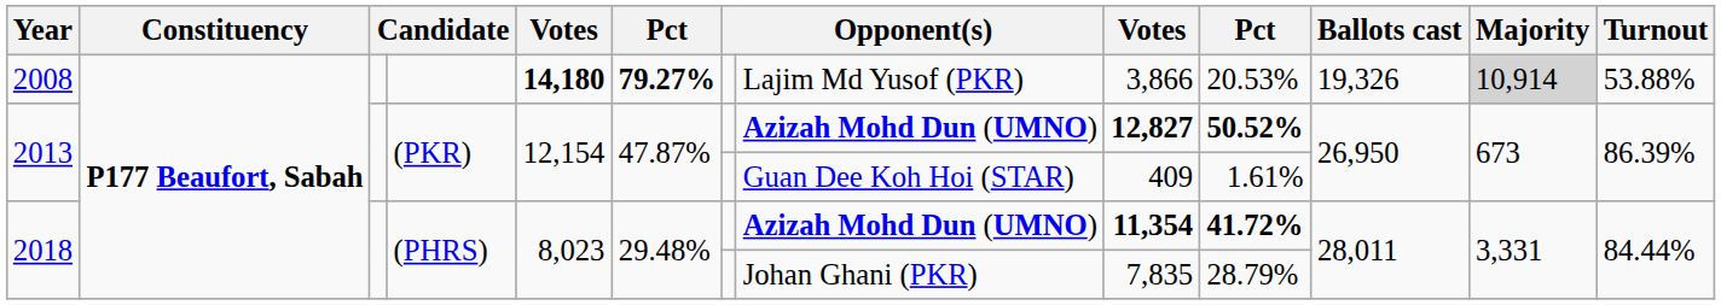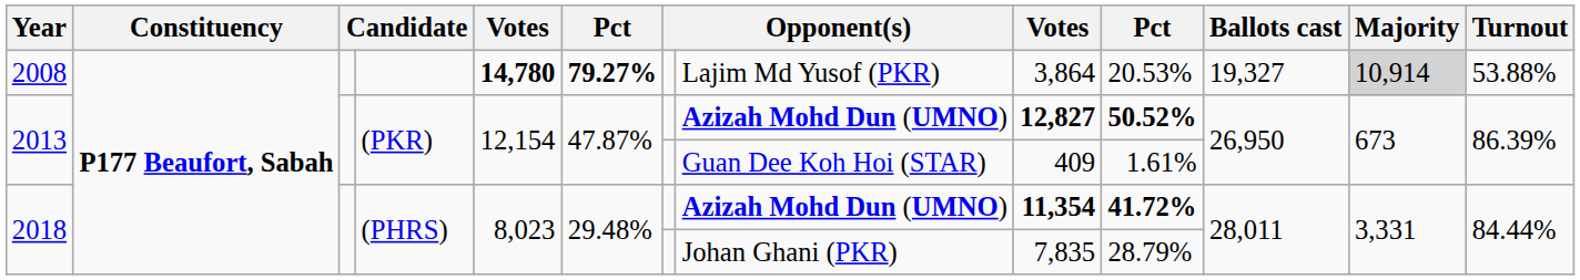 <table class="wikitable" style="margin:0.5em ; font-size:95%">
 <tr>
 <th>Year</th>
 <th>Constituency</th>
 <th colspan=2>Candidate</th>
 <th>Votes</th>
 <th>Pct</th>
 <th colspan=2>Opponent(s)</th>
 <th>Votes</th>
 <th>Pct</th>
 <th>Ballots cast</th>
 <th>Majority</th>
 <th>Turnout</th>
 </tr>
 <tr>
 <td><a href='#'>2008</a></td>
 <td rowspan=5><strong>P177 <a href='#'>Beaufort</a>, Sabah</strong></td>
 <td></td>
 <td></td>
-<td align="right"><strong>14,180</strong></td>
+<td align="right"><strong>14,780</strong></td>
 <td><strong>79.27%</strong></td>
 <td></td>
 <td>Lajim Md Yusof (<a href='#'>PKR</a>)</td>
-<td align="right">3,866</td>
+<td align="right">3,864</td>
 <td>20.53%</td>
-<td>19,326</td>
+<td>19,327</td>
 <td style="background: lightgrey;">10,914</td>
 <td>53.88%</td>
 </tr>
 <tr>
 <td rowspan=2><a href='#'>2013</a></td>
 <td rowspan=2 ></td>
 <td rowspan=2> (<a href='#'>PKR</a>)</td>
 <td rowspan=2 align="right">12,154</td>
 <td rowspan=2>47.87%</td>
 <td></td>
 <td><strong><a href='#'>Azizah Mohd Dun</a></strong> (<a href='#'><strong>UMNO</strong></a>)</td>
 <td align="right"><strong>12,827</strong></td>
 <td><strong>50.52%</strong></td>
 <td rowspan=2>26,950</td>
 <td rowspan=2>673</td>
 <td rowspan=2>86.39%</td>
 </tr>
 <tr>
 <td></td>
 <td><a href='#'>Guan Dee Koh Hoi</a> (<a href='#'>STAR</a>)</td>
 <td align="right">409</td>
 <td align="right">1.61%</td>
 </tr>
 <tr>
 <td rowspan=2><a href='#'>2018</a></td>
 <td rowspan=2 ></td>
 <td rowspan=2> (<a href='#'>PHRS</a>)</td>
 <td rowspan=2 align="right">8,023</td>
 <td rowspan=2>29.48%</td>
 <td></td>
 <td><strong><a href='#'>Azizah Mohd Dun</a></strong> (<a href='#'><strong>UMNO</strong></a>)</td>
 <td align="right"><strong>11,354</strong></td>
 <td><strong>41.72%</strong></td>
 <td rowspan=2>28,011</td>
 <td rowspan=2>3,331</td>
 <td rowspan=2>84.44%</td>
 </tr>
 <tr>
 <td></td>
 <td>Johan Ghani (<a href='#'>PKR</a>)</td>
 <td align="right">7,835</td>
 <td>28.79%</td>
 </tr>
 </table>
